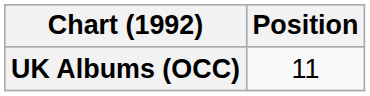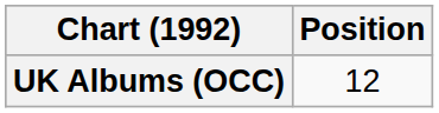 <table class="wikitable plainrowheaders" style="text-align:center">
 <tr>
 <th scope="col">Chart (1992)</th>
 <th scope="col">Position</th>
 </tr>
 <tr>
 <th scope="row">UK Albums (OCC)</th>
-<td>11</td>
+<td>12</td>
 </tr>
 </table>
